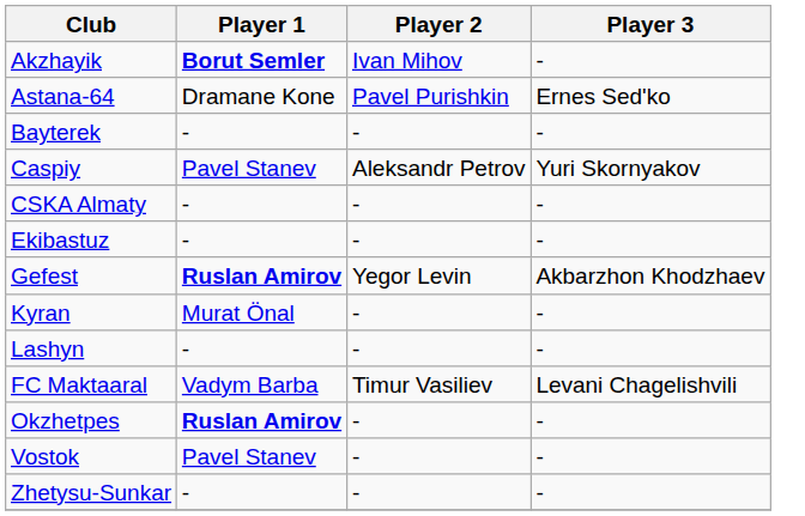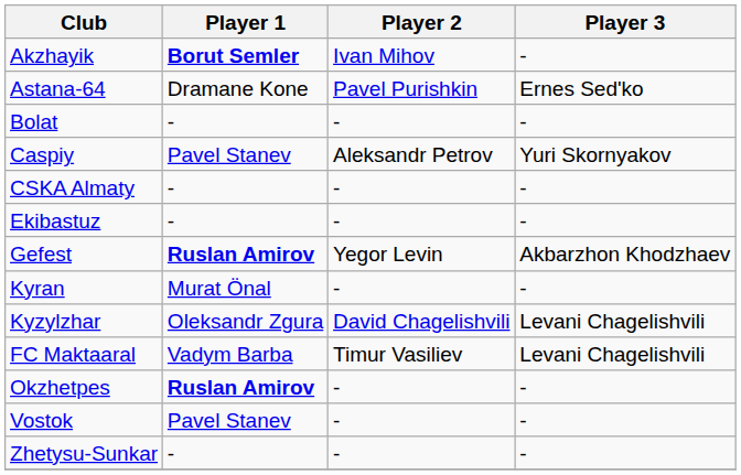 <table class="wikitable" style="font-size:95%;">
 <tr>
 <th>Club</th>
 <th>Player 1</th>
 <th>Player 2</th>
 <th>Player 3</th>
 </tr>
 <tr>
 <td><a href='#'>Akzhayik</a></td>
 <td> <strong><a href='#'>Borut Semler</a></strong></td>
 <td> <a href='#'>Ivan Mihov</a></td>
 <td>-</td>
 </tr>
 <tr>
 <td><a href='#'>Astana-64</a></td>
 <td> Dramane Kone</td>
 <td> <a href='#'>Pavel Purishkin</a></td>
 <td> Ernes Sed'ko</td>
 </tr>
 <tr>
-<td><a href='#'>Bayterek</a></td>
+<td><a href='#'>Bolat</a></td>
 <td>-</td>
 <td>-</td>
 <td>-</td>
 </tr>
 <tr>
 <td><a href='#'>Caspiy</a></td>
 <td> <a href='#'>Pavel Stanev</a></td>
 <td> Aleksandr Petrov</td>
 <td> Yuri Skornyakov</td>
 </tr>
 <tr>
 <td><a href='#'>CSKA Almaty</a></td>
 <td>-</td>
 <td>-</td>
 <td>-</td>
 </tr>
 <tr>
 <td><a href='#'>Ekibastuz</a></td>
 <td>-</td>
 <td>-</td>
 <td>-</td>
 </tr>
 <tr>
 <td><a href='#'>Gefest</a></td>
 <td> <strong><a href='#'>Ruslan Amirov</a></strong></td>
 <td> Yegor Levin</td>
 <td> Akbarzhon Khodzhaev</td>
 </tr>
 <tr>
 <td><a href='#'>Kyran</a></td>
 <td> <a href='#'>Murat Önal</a></td>
 <td>-</td>
 <td>-</td>
 </tr>
 <tr>
-<td><a href='#'>Lashyn</a></td>
-<td>-</td>
-<td>-</td>
-<td>-</td>
+<td><a href='#'>Kyzylzhar</a></td>
+<td> <a href='#'>Oleksandr Zgura</a></td>
+<td> <a href='#'>David Chagelishvili</a></td>
+<td> Levani Chagelishvili</td>
 </tr>
 <tr>
 <td><a href='#'>FC Maktaaral</a></td>
 <td> <a href='#'>Vadym Barba</a></td>
 <td> Timur Vasiliev</td>
 <td> Levani Chagelishvili</td>
 </tr>
 <tr>
 <td><a href='#'>Okzhetpes</a></td>
 <td> <strong><a href='#'>Ruslan Amirov</a></strong></td>
 <td>-</td>
 <td>-</td>
 </tr>
 <tr>
 <td><a href='#'>Vostok</a></td>
 <td> <a href='#'>Pavel Stanev</a></td>
 <td>-</td>
 <td>-</td>
 </tr>
 <tr>
 <td><a href='#'>Zhetysu-Sunkar</a></td>
 <td>-</td>
 <td>-</td>
 <td>-</td>
 </tr>
 <tr>
 </tr>
 </table>
